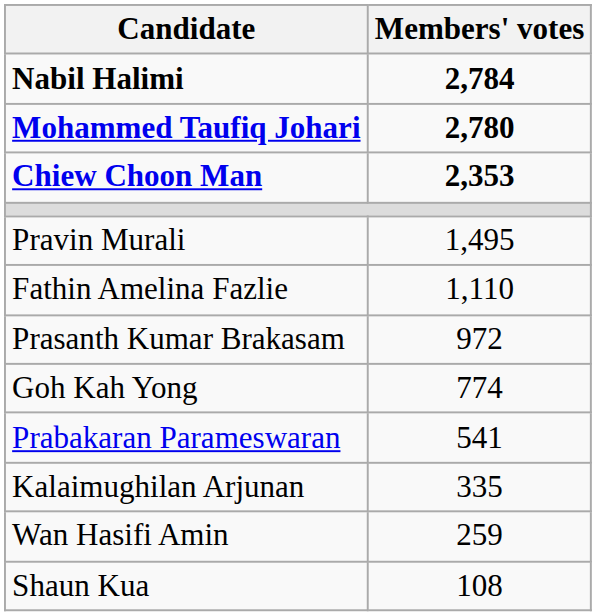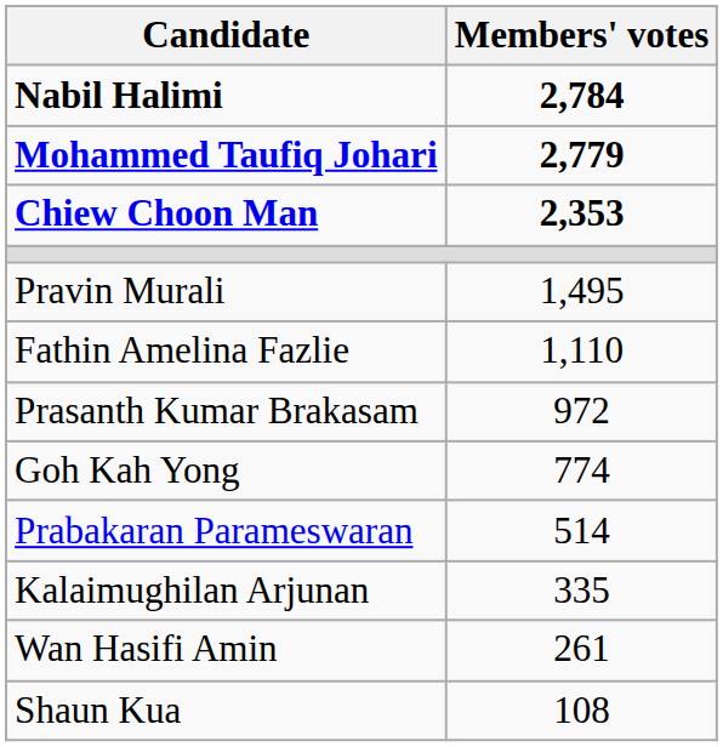 <table class="wikitable" style="text-align:center">
 <tr>
 <th>Candidate</th>
 <th>Members' votes</th>
 </tr>
 <tr>
 <td align="left"><strong>Nabil Halimi</strong></td>
 <td><strong>2,784</strong></td>
 </tr>
 <tr>
 <td align="left"><a href='#'><strong>Mohammed Taufiq Johari</strong></a></td>
-<td><strong>2,780</strong></td>
+<td><strong>2,779</strong></td>
 </tr>
 <tr>
 <td align="left"><a href='#'><strong>Chiew Choon Man</strong></a></td>
 <td><strong>2,353</strong></td>
 </tr>
 <tr>
 <td colspan="2" bgcolor="dcdcdc"></td>
 </tr>
 <tr>
 <td align="left">Pravin Murali</td>
 <td>1,495</td>
 </tr>
 <tr>
 <td align="left">Fathin Amelina Fazlie</td>
 <td>1,110</td>
 </tr>
 <tr>
 <td align="left">Prasanth Kumar Brakasam</td>
 <td>972</td>
 </tr>
 <tr>
 <td align=left>Goh Kah Yong</td>
 <td>774</td>
 </tr>
 <tr>
 <td align="left"><a href='#'>Prabakaran Parameswaran</a></td>
-<td>541</td>
+<td>514</td>
 </tr>
 <tr>
 <td align=left>Kalaimughilan Arjunan</td>
 <td>335</td>
 </tr>
 <tr>
 <td align="left">Wan Hasifi Amin</td>
-<td>259</td>
+<td>261</td>
 </tr>
 <tr>
 <td align="left">Shaun Kua</td>
 <td>108</td>
 </tr>
 </table>
